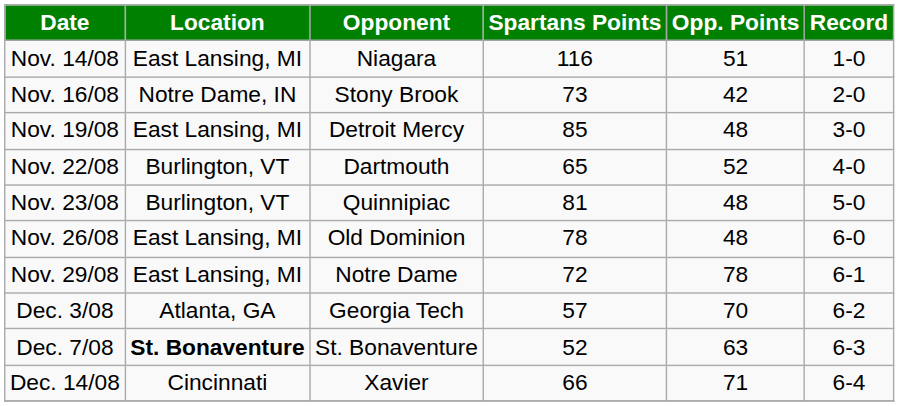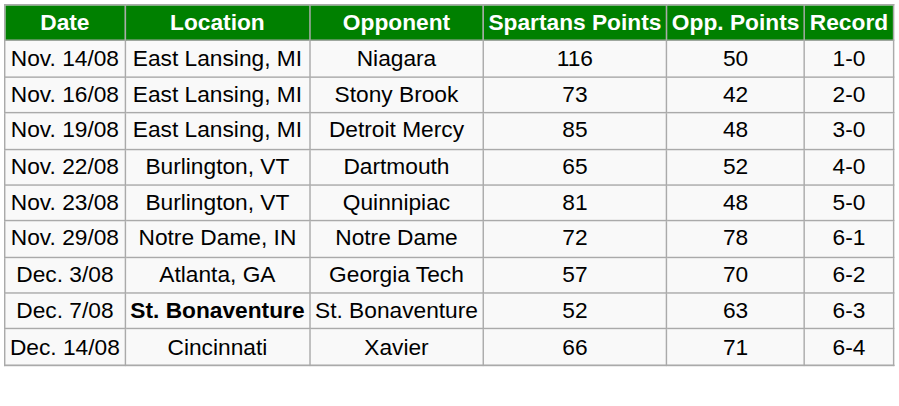 <table class="wikitable" style="text-align:center;">
 <tr>
 <th style="background:green;color:#FFFFFF;">Date</th>
 <th style="background:green;color:#FFFFFF;">Location</th>
 <th style="background:green;color:#FFFFFF;">Opponent</th>
 <th style="background:green;color:#FFFFFF;">Spartans Points</th>
 <th style="background:green;color:#FFFFFF;">Opp. Points</th>
 <th style="background:green;color:#FFFFFF;">Record</th>
 </tr>
 <tr>
 <td>Nov. 14/08</td>
 <td>East Lansing, MI</td>
 <td>Niagara</td>
 <td>116</td>
-<td>51</td>
+<td>50</td>
 <td>1-0</td>
 </tr>
 <tr>
 <td>Nov. 16/08</td>
-<td>Notre Dame, IN</td>
+<td>East Lansing, MI</td>
 <td>Stony Brook</td>
 <td>73</td>
 <td>42</td>
 <td>2-0</td>
 </tr>
 <tr>
 <td>Nov. 19/08</td>
 <td>East Lansing, MI</td>
 <td>Detroit Mercy</td>
 <td>85</td>
 <td>48</td>
 <td>3-0</td>
 </tr>
 <tr>
 <td>Nov. 22/08</td>
 <td>Burlington, VT</td>
 <td>Dartmouth</td>
 <td>65</td>
 <td>52</td>
 <td>4-0</td>
 </tr>
 <tr>
 <td>Nov. 23/08</td>
 <td>Burlington, VT</td>
 <td>Quinnipiac</td>
 <td>81</td>
 <td>48</td>
 <td>5-0</td>
 </tr>
 <tr>
-<td>Nov. 26/08</td>
-<td>East Lansing, MI</td>
-<td>Old Dominion</td>
-<td>78</td>
-<td>48</td>
-<td>6-0</td>
-</tr>
-<tr>
 <td>Nov. 29/08</td>
-<td>East Lansing, MI</td>
+<td>Notre Dame, IN</td>
 <td>Notre Dame</td>
 <td>72</td>
 <td>78</td>
 <td>6-1</td>
 </tr>
 <tr>
 <td>Dec. 3/08</td>
 <td>Atlanta, GA</td>
 <td>Georgia Tech</td>
 <td>57</td>
 <td>70</td>
 <td>6-2</td>
 </tr>
 <tr>
 <td>Dec. 7/08</td>
 <td><strong>St. Bonaventure</strong></td>
 <td>St. Bonaventure</td>
 <td>52</td>
 <td>63</td>
 <td>6-3</td>
 </tr>
 <tr>
 <td>Dec. 14/08</td>
 <td>Cincinnati</td>
 <td>Xavier</td>
 <td>66</td>
 <td>71</td>
 <td>6-4</td>
 </tr>
 <tr>
 </tr>
 </table>
